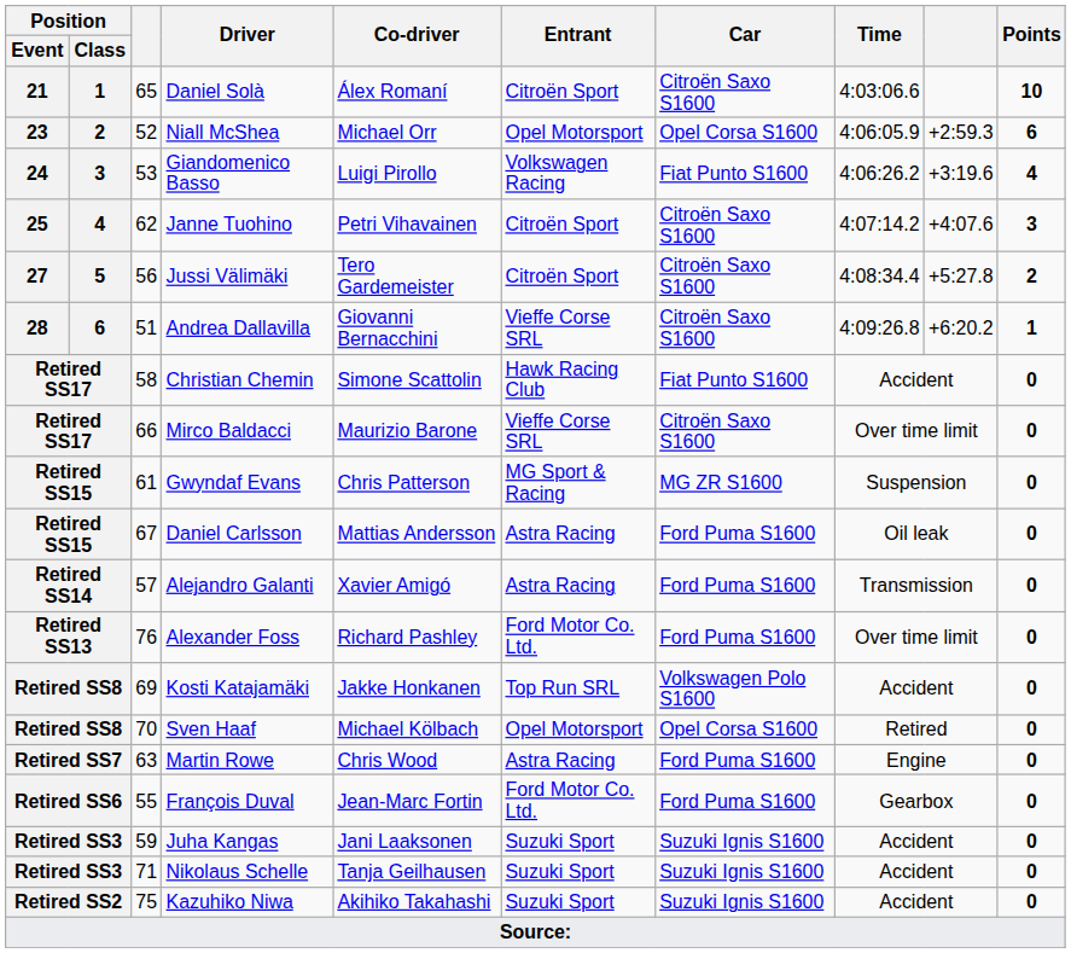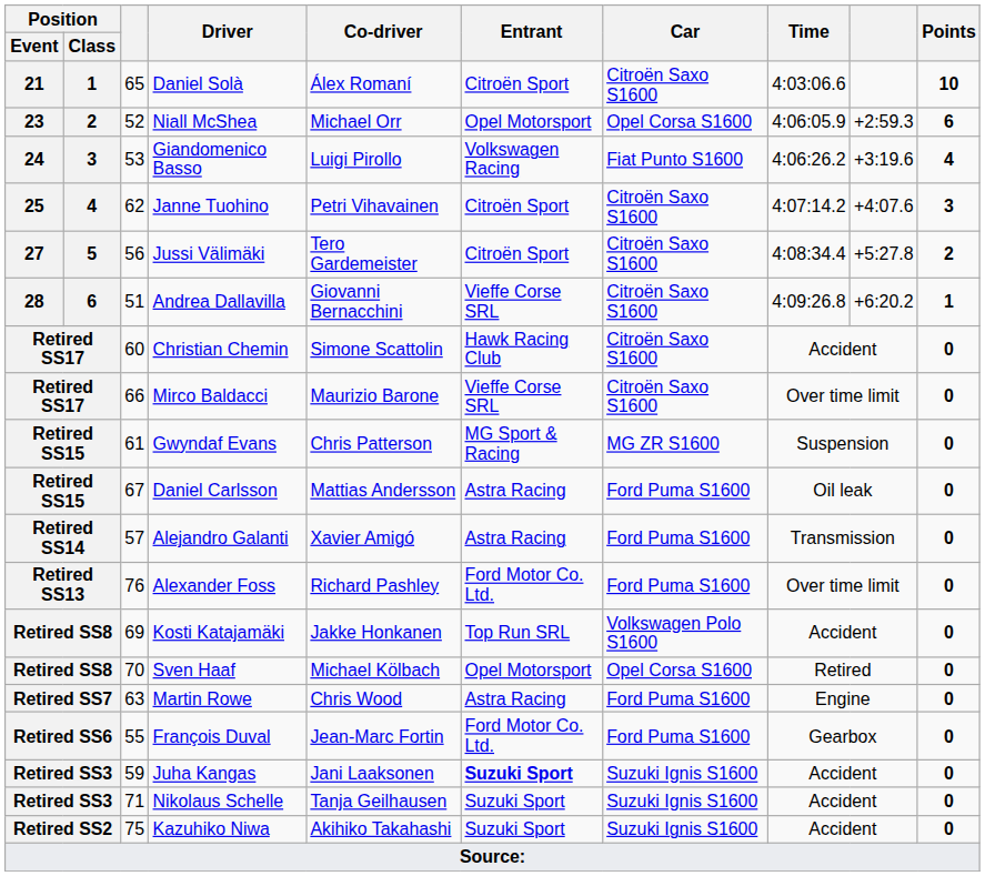 <table class="wikitable" width=85% style="font-size: 85%;">
 <tr>
 <th colspan="2">Position</th>
 <th rowspan="2"></th>
 <th rowspan="2">Driver</th>
 <th rowspan="2">Co-driver</th>
 <th rowspan="2">Entrant</th>
 <th rowspan="2">Car</th>
 <th rowspan="2">Time</th>
 <th rowspan="2"></th>
 <th rowspan="2">Points</th>
 </tr>
 <tr>
 <th>Event</th>
 <th>Class</th>
 </tr>
 <tr>
 <th>21</th>
 <th>1</th>
 <td align="center">65</td>
 <td> <a href='#'>Daniel Solà</a></td>
 <td> <a href='#'>Álex Romaní</a></td>
 <td> <a href='#'>Citroën Sport</a></td>
 <td><a href='#'>Citroën Saxo S1600</a></td>
 <td>4:03:06.6</td>
 <td></td>
 <td align="center"><strong>10</strong></td>
 </tr>
 <tr>
 <th>23</th>
 <th>2</th>
 <td align="center">52</td>
 <td> <a href='#'>Niall McShea</a></td>
 <td> <a href='#'>Michael Orr</a></td>
 <td> <a href='#'>Opel Motorsport</a></td>
 <td><a href='#'>Opel Corsa S1600</a></td>
 <td>4:06:05.9</td>
 <td>+2:59.3</td>
 <td align="center"><strong>6</strong></td>
 </tr>
 <tr>
 <th>24</th>
 <th>3</th>
 <td align="center">53</td>
 <td> <a href='#'>Giandomenico Basso</a></td>
 <td> <a href='#'>Luigi Pirollo</a></td>
 <td> <a href='#'>Volkswagen Racing</a></td>
 <td><a href='#'>Fiat Punto S1600</a></td>
 <td>4:06:26.2</td>
 <td>+3:19.6</td>
 <td align="center"><strong>4</strong></td>
 </tr>
 <tr>
 <th>25</th>
 <th>4</th>
 <td align="center">62</td>
 <td> <a href='#'>Janne Tuohino</a></td>
 <td> <a href='#'>Petri Vihavainen</a></td>
 <td> <a href='#'>Citroën Sport</a></td>
 <td><a href='#'>Citroën Saxo S1600</a></td>
 <td>4:07:14.2</td>
 <td>+4:07.6</td>
 <td align="center"><strong>3</strong></td>
 </tr>
 <tr>
 <th>27</th>
 <th>5</th>
 <td align="center">56</td>
 <td> <a href='#'>Jussi Välimäki</a></td>
 <td> <a href='#'>Tero Gardemeister</a></td>
 <td> <a href='#'>Citroën Sport</a></td>
 <td><a href='#'>Citroën Saxo S1600</a></td>
 <td>4:08:34.4</td>
 <td>+5:27.8</td>
 <td align="center"><strong>2</strong></td>
 </tr>
 <tr>
 <th>28</th>
 <th>6</th>
 <td align="center">51</td>
 <td> <a href='#'>Andrea Dallavilla</a></td>
 <td> <a href='#'>Giovanni Bernacchini</a></td>
 <td> <a href='#'>Vieffe Corse SRL</a></td>
 <td><a href='#'>Citroën Saxo S1600</a></td>
 <td>4:09:26.8</td>
 <td>+6:20.2</td>
 <td align="center"><strong>1</strong></td>
 </tr>
 <tr>
 <th colspan="2">Retired SS17</th>
-<td align="center">58</td>
+<td align="center">60</td>
 <td> <a href='#'>Christian Chemin</a></td>
 <td> <a href='#'>Simone Scattolin</a></td>
 <td> <a href='#'>Hawk Racing Club</a></td>
-<td><a href='#'>Fiat Punto S1600</a></td>
+<td><a href='#'>Citroën Saxo S1600</a></td>
 <td align="center" colspan="2">Accident</td>
 <td align="center"><strong>0</strong></td>
 </tr>
 <tr>
 <th colspan="2">Retired SS17</th>
 <td align="center">66</td>
 <td> <a href='#'>Mirco Baldacci</a></td>
 <td> <a href='#'>Maurizio Barone</a></td>
 <td> <a href='#'>Vieffe Corse SRL</a></td>
 <td><a href='#'>Citroën Saxo S1600</a></td>
 <td align="center" colspan="2">Over time limit</td>
 <td align="center"><strong>0</strong></td>
 </tr>
 <tr>
 <th colspan="2">Retired SS15</th>
 <td align="center">61</td>
 <td> <a href='#'>Gwyndaf Evans</a></td>
 <td> <a href='#'>Chris Patterson</a></td>
 <td> <a href='#'>MG Sport & Racing</a></td>
 <td><a href='#'>MG ZR S1600</a></td>
 <td align="center" colspan="2">Suspension</td>
 <td align="center"><strong>0</strong></td>
 </tr>
 <tr>
 <th colspan="2">Retired SS15</th>
 <td align="center">67</td>
 <td> <a href='#'>Daniel Carlsson</a></td>
 <td> <a href='#'>Mattias Andersson</a></td>
 <td> <a href='#'>Astra Racing</a></td>
 <td><a href='#'>Ford Puma S1600</a></td>
 <td align="center" colspan="2">Oil leak</td>
 <td align="center"><strong>0</strong></td>
 </tr>
 <tr>
 <th colspan="2">Retired SS14</th>
 <td align="center">57</td>
 <td> <a href='#'>Alejandro Galanti</a></td>
 <td> <a href='#'>Xavier Amigó</a></td>
 <td> <a href='#'>Astra Racing</a></td>
 <td><a href='#'>Ford Puma S1600</a></td>
 <td align="center" colspan="2">Transmission</td>
 <td align="center"><strong>0</strong></td>
 </tr>
 <tr>
 <th colspan="2">Retired SS13</th>
 <td align="center">76</td>
 <td> <a href='#'>Alexander Foss</a></td>
 <td> <a href='#'>Richard Pashley</a></td>
 <td> <a href='#'>Ford Motor Co. Ltd.</a></td>
 <td><a href='#'>Ford Puma S1600</a></td>
 <td align="center" colspan="2">Over time limit</td>
 <td align="center"><strong>0</strong></td>
 </tr>
 <tr>
 <th colspan="2">Retired SS8</th>
 <td align="center">69</td>
 <td> <a href='#'>Kosti Katajamäki</a></td>
 <td> <a href='#'>Jakke Honkanen</a></td>
 <td> <a href='#'>Top Run SRL</a></td>
 <td><a href='#'>Volkswagen Polo S1600</a></td>
 <td align="center" colspan="2">Accident</td>
 <td align="center"><strong>0</strong></td>
 </tr>
 <tr>
 <th colspan="2">Retired SS8</th>
 <td align="center">70</td>
 <td> <a href='#'>Sven Haaf</a></td>
 <td> <a href='#'>Michael Kölbach</a></td>
 <td> <a href='#'>Opel Motorsport</a></td>
 <td><a href='#'>Opel Corsa S1600</a></td>
 <td align="center" colspan="2">Retired</td>
 <td align="center"><strong>0</strong></td>
 </tr>
 <tr>
 <th colspan="2">Retired SS7</th>
 <td align="center">63</td>
 <td> <a href='#'>Martin Rowe</a></td>
 <td> <a href='#'>Chris Wood</a></td>
 <td> <a href='#'>Astra Racing</a></td>
 <td><a href='#'>Ford Puma S1600</a></td>
 <td align="center" colspan="2">Engine</td>
 <td align="center"><strong>0</strong></td>
 </tr>
 <tr>
 <th colspan="2">Retired SS6</th>
 <td align="center">55</td>
 <td> <a href='#'>François Duval</a></td>
 <td> <a href='#'>Jean-Marc Fortin</a></td>
 <td> <a href='#'>Ford Motor Co. Ltd.</a></td>
 <td><a href='#'>Ford Puma S1600</a></td>
 <td align="center" colspan="2">Gearbox</td>
 <td align="center"><strong>0</strong></td>
 </tr>
 <tr>
 <th colspan="2">Retired SS3</th>
 <td align="center">59</td>
 <td> <a href='#'>Juha Kangas</a></td>
 <td> <a href='#'>Jani Laaksonen</a></td>
-<td> <a href='#'>Suzuki Sport</a></td>
+<td><strong> <a href='#'>Suzuki Sport</a></strong></td>
 <td><a href='#'>Suzuki Ignis S1600</a></td>
 <td align="center" colspan="2">Accident</td>
 <td align="center"><strong>0</strong></td>
 </tr>
 <tr>
 <th colspan="2">Retired SS3</th>
 <td align="center">71</td>
 <td> <a href='#'>Nikolaus Schelle</a></td>
 <td> <a href='#'>Tanja Geilhausen</a></td>
 <td> <a href='#'>Suzuki Sport</a></td>
 <td><a href='#'>Suzuki Ignis S1600</a></td>
 <td align="center" colspan="2">Accident</td>
 <td align="center"><strong>0</strong></td>
 </tr>
 <tr>
 <th colspan="2">Retired SS2</th>
 <td align="center">75</td>
 <td> <a href='#'>Kazuhiko Niwa</a></td>
 <td> <a href='#'>Akihiko Takahashi</a></td>
 <td> <a href='#'>Suzuki Sport</a></td>
 <td><a href='#'>Suzuki Ignis S1600</a></td>
 <td align="center" colspan="2">Accident</td>
 <td align="center"><strong>0</strong></td>
 </tr>
 <tr>
 <td style="background-color:#EAECF0; text-align:center" colspan="10"><strong>Source:</strong></td>
 </tr>
 <tr>
 </tr>
 </table>
